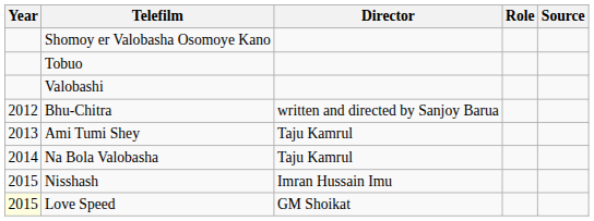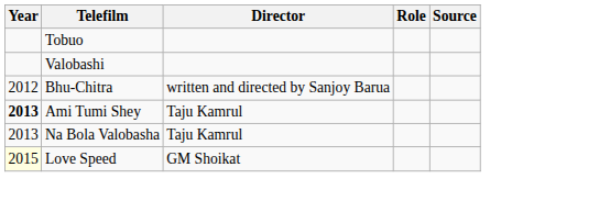 <table class="wikitable sortable">
 <tr>
 <th>Year</th>
 <th>Telefilm</th>
 <th>Director</th>
 <th>Role</th>
 <th>Source</th>
-</tr>
-<tr>
-<td></td>
-<td>Shomoy er Valobasha Osomoye Kano</td>
-<td></td>
-<td></td>
-<td></td>
 </tr>
 <tr>
 <td></td>
 <td>Tobuo</td>
 <td></td>
 <td></td>
 <td></td>
 </tr>
 <tr>
 <td></td>
 <td>Valobashi</td>
 <td></td>
 <td></td>
 <td></td>
 </tr>
 <tr>
 <td>2012</td>
 <td>Bhu-Chitra</td>
 <td>written and directed by Sanjoy Barua</td>
 <td></td>
 <td></td>
 </tr>
 <tr>
-<td>2013</td>
+<td><strong>2013</strong></td>
 <td>Ami Tumi Shey</td>
 <td>Taju Kamrul</td>
 <td></td>
 <td></td>
 </tr>
 <tr>
-<td>2014</td>
+<td>2013</td>
 <td>Na Bola Valobasha</td>
 <td>Taju Kamrul</td>
-<td></td>
-<td></td>
-</tr>
-<tr>
-<td>2015</td>
-<td>Nisshash</td>
-<td>Imran Hussain Imu</td>
 <td></td>
 <td></td>
 </tr>
 <tr>
 <td style="background: lightyellow;">2015</td>
 <td>Love Speed</td>
 <td>GM Shoikat</td>
 <td></td>
 <td></td>
 </tr>
 </table>
